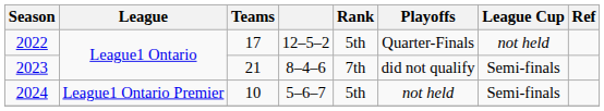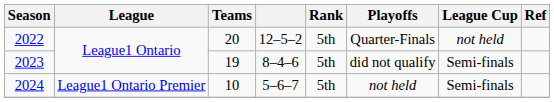 <table class="wikitable" style="text-align: center;">
 <tr>
 <th>Season</th>
 <th>League</th>
 <th>Teams</th>
 <th></th>
 <th>Rank</th>
 <th>Playoffs</th>
 <th>League Cup</th>
 <th>Ref</th>
 </tr>
 <tr>
 <td><a href='#'>2022</a></td>
 <td rowspan="2"><a href='#'>League1 Ontario</a></td>
-<td>17</td>
+<td>20</td>
 <td>12–5–2</td>
 <td>5th</td>
 <td>Quarter-Finals</td>
 <td><em>not held</em></td>
 <td></td>
 </tr>
 <tr>
 <td><a href='#'>2023</a></td>
-<td>21</td>
+<td>19</td>
 <td>8–4–6</td>
-<td>7th</td>
+<td>5th</td>
 <td>did not qualify</td>
 <td>Semi-finals</td>
 <td></td>
 </tr>
 <tr>
 <td><a href='#'>2024</a></td>
 <td rowspan="1"><a href='#'>League1 Ontario Premier</a></td>
 <td>10</td>
 <td>5–6–7</td>
 <td>5th</td>
 <td><em>not held</em></td>
 <td>Semi-finals</td>
 <td></td>
 </tr>
 <tr>
 </tr>
 </table>
